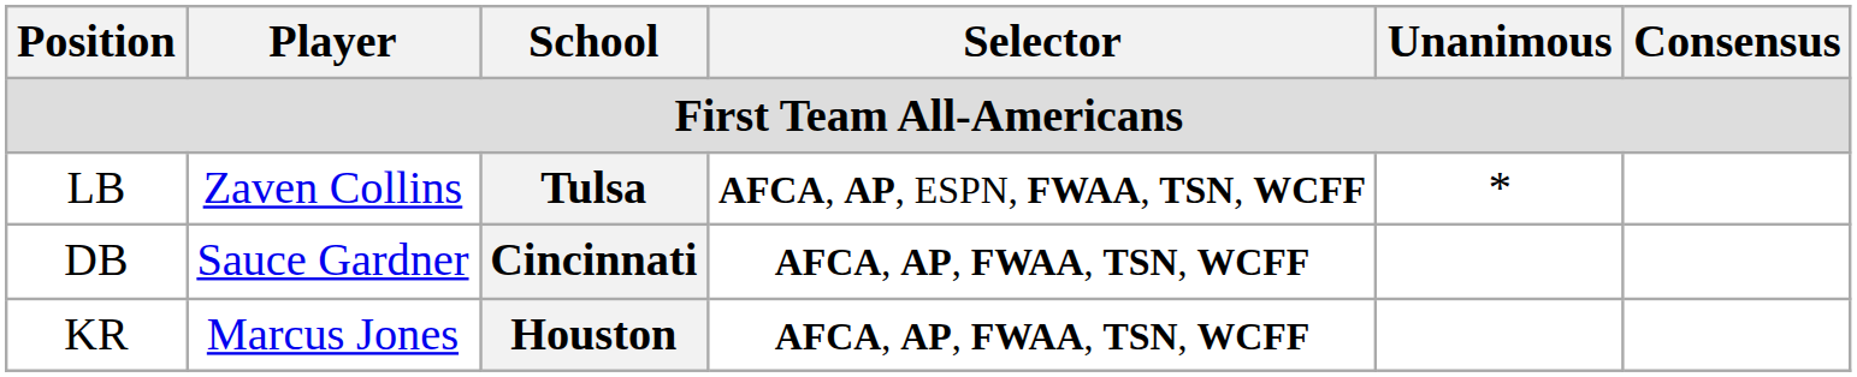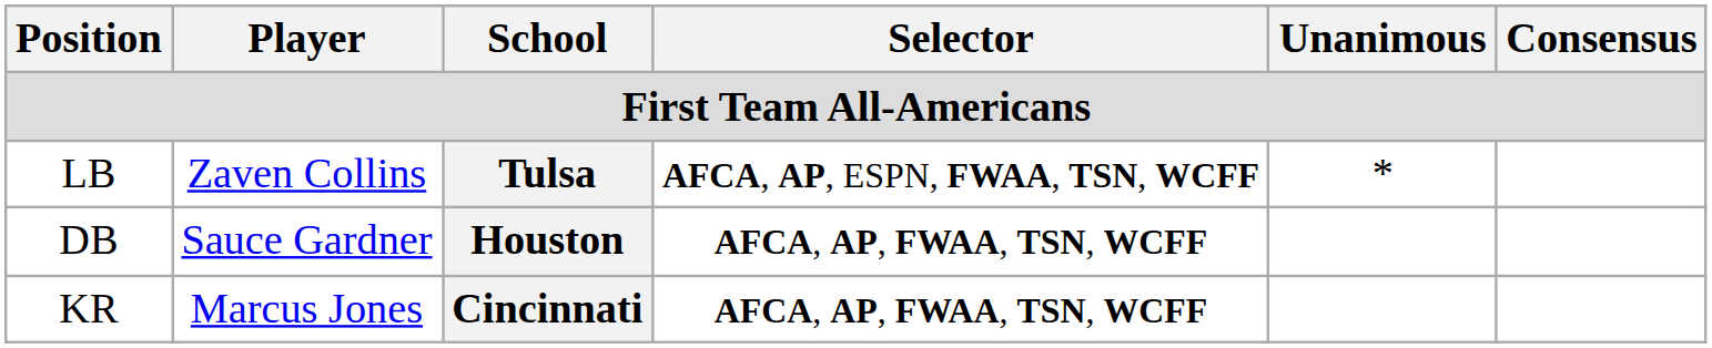 <table class="wikitable">
 <tr>
 <th>Position</th>
 <th>Player</th>
 <th>School</th>
 <th>Selector</th>
 <th>Unanimous</th>
 <th>Consensus</th>
 </tr>
 <tr>
 <td colspan="6" style="text-align:center; background:#ddd;"><strong>First Team All-Americans</strong></td>
 </tr>
 <tr style="text-align:center;">
 <td style="background:white">LB</td>
 <td style="background:white"><a href='#'>Zaven Collins</a></td>
 <th style=>Tulsa</th>
 <td style="background:white"><small><strong>AFCA</strong>, <strong>AP</strong>, ESPN, <strong>FWAA</strong>, <strong>TSN</strong>, <strong>WCFF</strong></small></td>
 <td style="background:white">*</td>
 <td style="background:white"></td>
 </tr>
 <tr style="text-align:center;">
 <td style="background:white">DB</td>
 <td style="background:white"><a href='#'>Sauce Gardner</a></td>
-<th style=>Cincinnati</th>
+<th style=>Houston</th>
 <td style="background:white"><small><strong>AFCA</strong>, <strong>AP</strong>, <strong>FWAA</strong>, <strong>TSN</strong>, <strong>WCFF</strong></small></td>
 <td style="background:white"></td>
 <td style="background:white"></td>
 </tr>
 <tr style="text-align:center;">
 <td style="background:white">KR</td>
 <td style="background:white"><a href='#'>Marcus Jones</a></td>
-<th style=>Houston</th>
+<th style=>Cincinnati</th>
 <td style="background:white"><small><strong>AFCA</strong>, <strong>AP</strong>, <strong>FWAA</strong>, <strong>TSN</strong>, <strong>WCFF</strong></small></td>
 <td style="background:white"></td>
 <td style="background:white"></td>
 </tr>
 </table>
